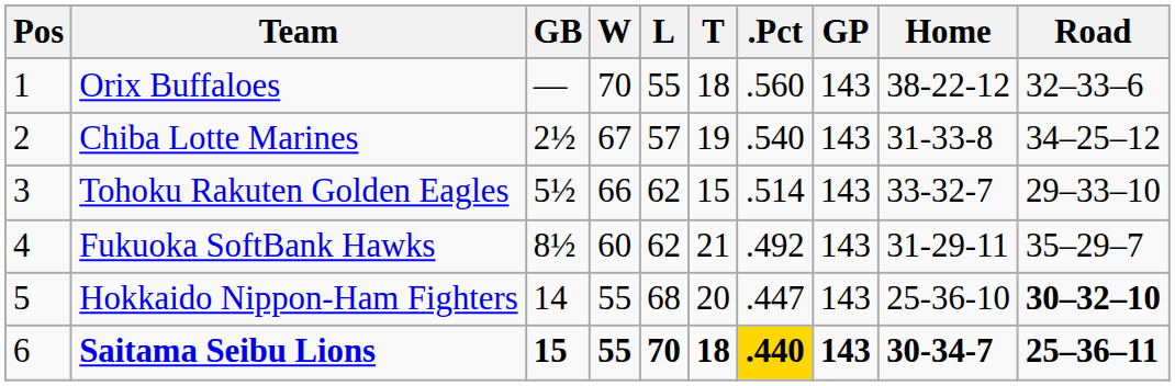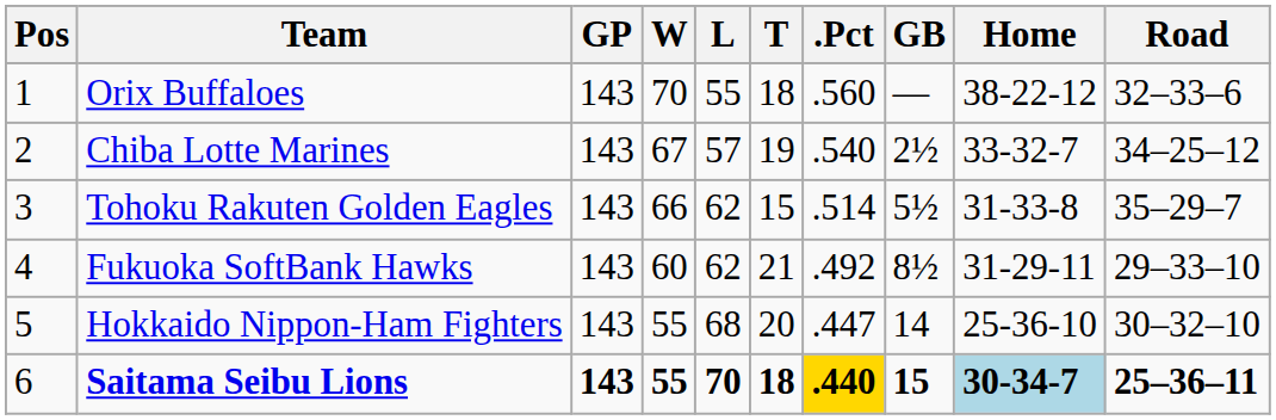 <table class="wikitable sortable">
 <tr>
 <th>Pos</th>
 <th>Team</th>
-<th>GB</th>
+<th>GP</th>
 <th>W</th>
 <th>L</th>
 <th>T</th>
 <th>.Pct</th>
-<th>GP</th>
+<th>GB</th>
 <th>Home</th>
 <th>Road</th>
 </tr>
 <tr>
 <td>1</td>
 <td><a href='#'>Orix Buffaloes</a></td>
-<td>—</td>
+<td>143</td>
 <td>70</td>
 <td>55</td>
 <td>18</td>
 <td>.560</td>
-<td>143</td>
+<td>—</td>
 <td>38-22-12</td>
 <td>32–33–6</td>
 </tr>
 <tr>
 <td>2</td>
 <td><a href='#'>Chiba Lotte Marines</a></td>
-<td>2½</td>
+<td>143</td>
 <td>67</td>
 <td>57</td>
 <td>19</td>
 <td>.540</td>
-<td>143</td>
-<td>31-33-8</td>
+<td>2½</td>
+<td>33-32-7</td>
 <td>34–25–12</td>
 </tr>
 <tr>
 <td>3</td>
 <td><a href='#'>Tohoku Rakuten Golden Eagles</a></td>
-<td>5½</td>
+<td>143</td>
 <td>66</td>
 <td>62</td>
 <td>15</td>
 <td>.514</td>
-<td>143</td>
-<td>33-32-7</td>
-<td>29–33–10</td>
+<td>5½</td>
+<td>31-33-8</td>
+<td>35–29–7</td>
 </tr>
 <tr>
 <td>4</td>
 <td><a href='#'>Fukuoka SoftBank Hawks</a></td>
-<td>8½</td>
+<td>143</td>
 <td>60</td>
 <td>62</td>
 <td>21</td>
 <td>.492</td>
-<td>143</td>
+<td>8½</td>
 <td>31-29-11</td>
-<td>35–29–7</td>
+<td>29–33–10</td>
 </tr>
 <tr>
 <td>5</td>
 <td><a href='#'>Hokkaido Nippon-Ham Fighters</a></td>
-<td>14</td>
+<td>143</td>
 <td>55</td>
 <td>68</td>
 <td>20</td>
 <td>.447</td>
-<td>143</td>
+<td>14</td>
 <td>25-36-10</td>
-<td><strong>30–32–10</strong></td>
+<td>30–32–10</td>
 </tr>
 <tr>
 <td>6</td>
 <td><strong><a href='#'>Saitama Seibu Lions</a></strong></td>
-<td><strong>15</strong></td>
+<td><strong>143</strong></td>
 <td><strong>55</strong></td>
 <td><strong>70</strong></td>
 <td><strong>18</strong></td>
 <td style="background: gold;"><strong>.440</strong></td>
-<td><strong>143</strong></td>
-<td><strong>30-34-7</strong></td>
+<td><strong>15</strong></td>
+<td style="background: lightblue;"><strong>30-34-7</strong></td>
 <td><strong>25–36–11</strong></td>
 </tr>
 </table>
